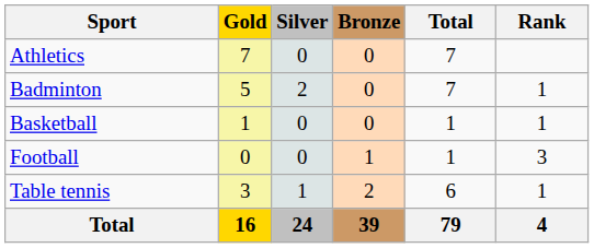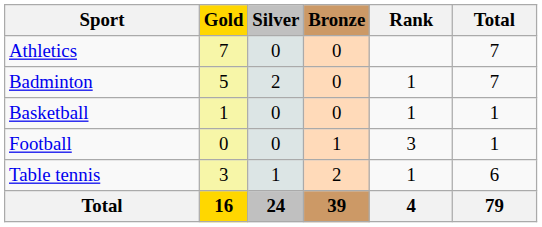 <table class="wikitable sortable" style="text-align:center; font-size:95%">
 <tr>
 <th width=150>Sport</th>
 <th style="background-color:gold; width=60;">Gold</th>
 <th style="background-color:silver; width=60;">Silver</th>
 <th style="background-color:#cc9966; width=60;">Bronze</th>
+<th width=60>Rank</th>
 <th width=60>Total</th>
-<th width=60>Rank</th>
 </tr>
 <tr>
 <td align=left> <a href='#'>Athletics</a></td>
 <td bgcolor=#f7f6a8>7</td>
 <td bgcolor=#dce5e5>0</td>
 <td bgcolor=#ffdab9>0</td>
+<td></td>
 <td>7</td>
-<td></td>
 </tr>
 <tr>
 <td align=left> <a href='#'>Badminton</a></td>
 <td bgcolor=#f7f6a8>5</td>
 <td bgcolor=#dce5e5>2</td>
 <td bgcolor=#ffdab9>0</td>
+<td>1</td>
 <td>7</td>
-<td>1</td>
 </tr>
 <tr>
 <td align=left> <a href='#'>Basketball</a></td>
 <td bgcolor=#f7f6a8>1</td>
 <td bgcolor=#dce5e5>0</td>
 <td bgcolor=#ffdab9>0</td>
 <td>1</td>
 <td>1</td>
 </tr>
 <tr>
 <td align=left> <a href='#'>Football</a></td>
 <td bgcolor=#f7f6a8>0</td>
 <td bgcolor=#dce5e5>0</td>
 <td bgcolor=#ffdab9>1</td>
+<td>3</td>
 <td>1</td>
-<td>3</td>
 </tr>
 <tr>
 <td align=left> <a href='#'>Table tennis</a></td>
 <td bgcolor=#f7f6a8>3</td>
 <td bgcolor=#dce5e5>1</td>
 <td bgcolor=#ffdab9>2</td>
+<td>1</td>
 <td>6</td>
-<td>1</td>
 </tr>
 <tr>
 <th>Total</th>
 <th style="background-color:gold; width=60;">16</th>
 <th style="background-color:silver; width=60;">24</th>
 <th style="background-color:#cc9966; width=60;">39</th>
+<th>4</th>
 <th>79</th>
-<th>4</th>
 </tr>
 </table>
